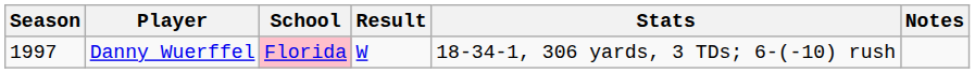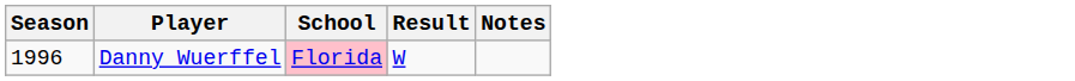 <table class="wikitable">
 <tr>
 <th>Season</th>
 <th>Player</th>
 <th>School</th>
 <th>Result</th>
-<th>Stats</th>
 <th>Notes</th>
 </tr>
 <tr>
-<td>1997</td>
+<td>1996</td>
 <td><a href='#'>Danny Wuerffel</a></td>
 <td style="background: pink;"><a href='#'>Florida</a></td>
 <td><a href='#'>W</a></td>
-<td>18-34-1, 306 yards, 3 TDs; 6-(-10) rush</td>
 <td></td>
 </tr>
 </table>
